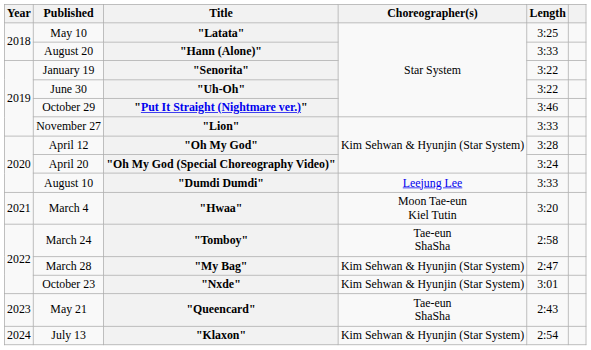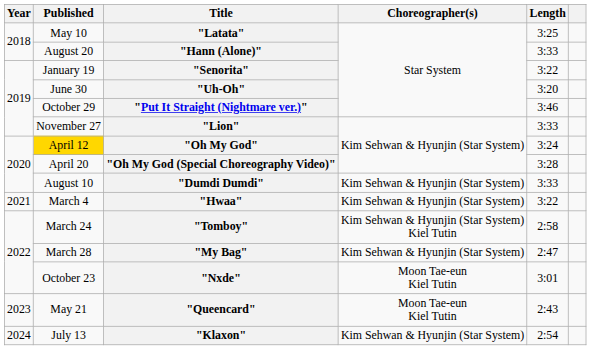 <table class="wikitable plainrowheaders" style="text-align:center">
 <tr>
 <th scope="col">Year</th>
 <th scope="col">Published</th>
 <th scope="col">Title</th>
 <th scope="col">Choreographer(s)</th>
 <th scope="col">Length</th>
 <th scope="col" style="width:1em"></th>
 </tr>
 <tr>
 <td rowspan="2">2018</td>
 <td>May 10</td>
 <th scope="row">"Latata"</th>
 <td rowspan="5">Star System</td>
 <td>3:25</td>
 <td></td>
 </tr>
 <tr>
 <td>August 20</td>
 <th scope="row">"Hann (Alone)"</th>
 <td>3:33</td>
 <td></td>
 </tr>
 <tr>
 <td rowspan="4">2019</td>
 <td>January 19</td>
 <th scope="row">"Senorita"</th>
 <td>3:22</td>
 <td></td>
 </tr>
 <tr>
 <td>June 30</td>
 <th scope="row">"Uh-Oh"</th>
-<td>3:22</td>
+<td>3:20</td>
 <td></td>
 </tr>
 <tr>
 <td>October 29</td>
 <th scope="row">"<a href='#'>Put It Straight (Nightmare ver.)</a>"</th>
 <td>3:46</td>
 <td></td>
 </tr>
 <tr>
 <td>November 27</td>
 <th scope="row">"Lion"</th>
 <td rowspan="3">Kim Sehwan & Hyunjin (Star System)</td>
 <td>3:33</td>
 <td></td>
 </tr>
 <tr>
 <td rowspan="3">2020</td>
-<td>April 12</td>
+<td style="background: gold;">April 12</td>
 <th scope="row">"Oh My God"</th>
-<td>3:28</td>
+<td>3:24</td>
 <td></td>
 </tr>
 <tr>
 <td>April 20</td>
 <th scope="row">"Oh My God (Special Choreography Video)"</th>
-<td>3:24</td>
+<td>3:28</td>
 <td></td>
 </tr>
 <tr>
 <td>August 10</td>
 <th scope="row">"Dumdi Dumdi"</th>
-<td><a href='#'>Leejung Lee</a></td>
+<td>Kim Sehwan & Hyunjin (Star System)</td>
 <td>3:33</td>
 <td></td>
 </tr>
 <tr>
 <td>2021</td>
 <td>March 4</td>
 <th scope="row">"Hwaa"</th>
-<td>Moon Tae-eun<br>Kiel Tutin</td>
-<td>3:20</td>
+<td>Kim Sehwan & Hyunjin (Star System)</td>
+<td>3:22</td>
 <td></td>
 </tr>
 <tr>
 <td rowspan="3">2022</td>
 <td>March 24</td>
 <th scope="row">"Tomboy"</th>
-<td>Tae-eun<br>ShaSha</td>
+<td>Kim Sehwan & Hyunjin (Star System)<br>Kiel Tutin</td>
 <td>2:58</td>
 <td></td>
 </tr>
 <tr>
 <td>March 28</td>
 <th scope="row">"My Bag"</th>
 <td>Kim Sehwan & Hyunjin (Star System)</td>
 <td>2:47</td>
 <td></td>
 </tr>
 <tr>
 <td>October 23</td>
 <th scope="row">"Nxde"</th>
-<td>Kim Sehwan & Hyunjin (Star System)</td>
+<td>Moon Tae-eun<br>Kiel Tutin</td>
 <td>3:01</td>
 <td></td>
 </tr>
 <tr>
 <td>2023</td>
 <td>May 21</td>
 <th scope="row">"Queencard"</th>
-<td>Tae-eun<br>ShaSha</td>
+<td>Moon Tae-eun<br>Kiel Tutin</td>
 <td>2:43</td>
 <td></td>
 </tr>
 <tr>
 <td>2024</td>
 <td>July 13</td>
 <th scope="row">"Klaxon"</th>
 <td>Kim Sehwan & Hyunjin (Star System)</td>
 <td>2:54</td>
 <td></td>
 </tr>
 </table>
